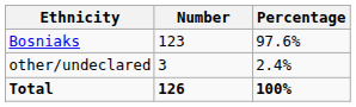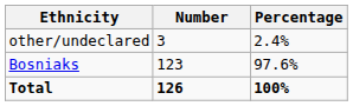 <table class="wikitable">
 <tr>
 <th width="100px">Ethnicity</th>
 <th width="80px">Number</th>
 <th width="80px">Percentage</th>
 </tr>
 <tr>
+<td>other/undeclared</td>
+<td>3</td>
+<td>2.4%</td>
+</tr>
+<tr>
 <td><a href='#'>Bosniaks</a></td>
 <td>123</td>
 <td>97.6%</td>
-</tr>
-<tr>
-<td>other/undeclared</td>
-<td>3</td>
-<td>2.4%</td>
 </tr>
 <tr>
 <td><strong>Total</strong></td>
 <td><strong>126</strong></td>
 <td><strong>100%</strong></td>
 </tr>
 </table>
